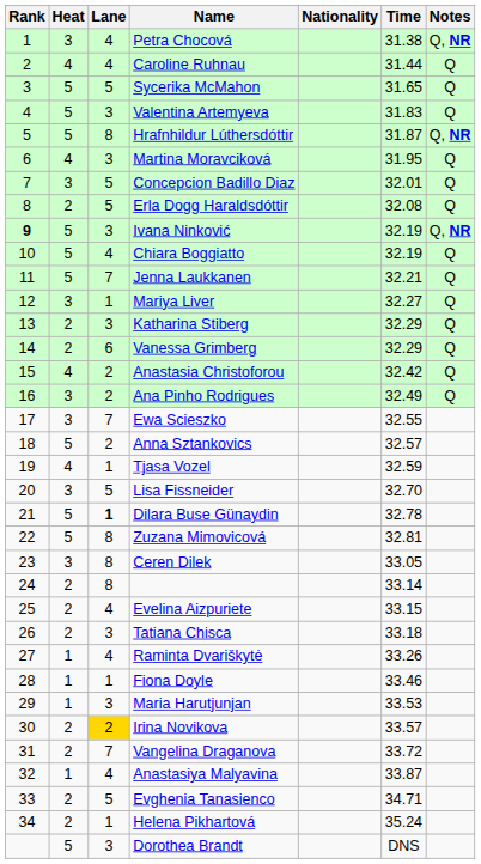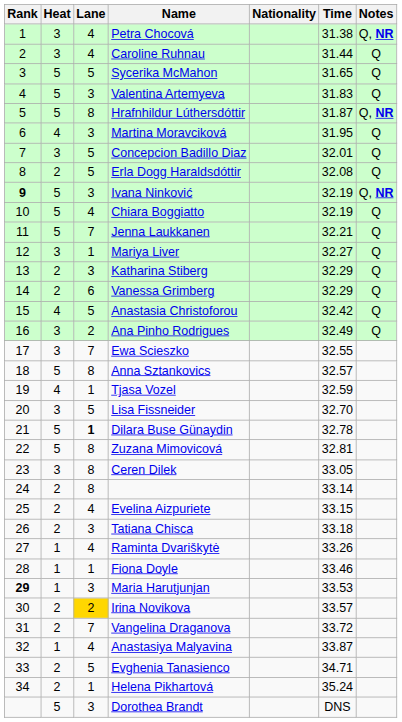 <table class="wikitable sortable" style="text-align:center">
 <tr>
 <th>Rank</th>
 <th>Heat</th>
 <th>Lane</th>
 <th>Name</th>
 <th>Nationality</th>
 <th>Time</th>
 <th>Notes</th>
 </tr>
 <tr bgcolor=ccffcc>
 <td>1</td>
 <td>3</td>
 <td>4</td>
 <td align=left><a href='#'>Petra Chocová</a></td>
 <td align=left></td>
 <td>31.38</td>
 <td>Q, <strong><a href='#'>NR</a></strong></td>
 </tr>
 <tr bgcolor=ccffcc>
 <td>2</td>
-<td>4</td>
+<td>3</td>
 <td>4</td>
 <td align=left><a href='#'>Caroline Ruhnau</a></td>
 <td align=left></td>
 <td>31.44</td>
 <td>Q</td>
 </tr>
 <tr bgcolor=ccffcc>
 <td>3</td>
 <td>5</td>
 <td>5</td>
 <td align=left><a href='#'>Sycerika McMahon</a></td>
 <td align=left></td>
 <td>31.65</td>
 <td>Q</td>
 </tr>
 <tr bgcolor=ccffcc>
 <td>4</td>
 <td>5</td>
 <td>3</td>
 <td align=left><a href='#'>Valentina Artemyeva</a></td>
 <td align=left></td>
 <td>31.83</td>
 <td>Q</td>
 </tr>
 <tr bgcolor=ccffcc>
 <td>5</td>
 <td>5</td>
 <td>8</td>
 <td align=left><a href='#'>Hrafnhildur Lúthersdóttir</a></td>
 <td align=left></td>
 <td>31.87</td>
 <td>Q, <strong><a href='#'>NR</a></strong></td>
 </tr>
 <tr bgcolor=ccffcc>
 <td>6</td>
 <td>4</td>
 <td>3</td>
 <td align=left><a href='#'>Martina Moravciková</a></td>
 <td align=left></td>
 <td>31.95</td>
 <td>Q</td>
 </tr>
 <tr bgcolor=ccffcc>
 <td>7</td>
 <td>3</td>
 <td>5</td>
 <td align=left><a href='#'>Concepcion Badillo Diaz</a></td>
 <td align=left></td>
 <td>32.01</td>
 <td>Q</td>
 </tr>
 <tr bgcolor=ccffcc>
 <td>8</td>
 <td>2</td>
 <td>5</td>
 <td align=left><a href='#'>Erla Dogg Haraldsdóttir</a></td>
 <td align=left></td>
 <td>32.08</td>
 <td>Q</td>
 </tr>
 <tr bgcolor=ccffcc>
 <td><strong>9</strong></td>
 <td>5</td>
 <td>3</td>
 <td align=left><a href='#'>Ivana Ninković</a></td>
 <td align=left></td>
 <td>32.19</td>
 <td>Q, <strong><a href='#'>NR</a></strong></td>
 </tr>
 <tr bgcolor=ccffcc>
 <td>10</td>
 <td>5</td>
 <td>4</td>
 <td align=left><a href='#'>Chiara Boggiatto</a></td>
 <td align=left></td>
 <td>32.19</td>
 <td>Q</td>
 </tr>
 <tr bgcolor=ccffcc>
 <td>11</td>
 <td>5</td>
 <td>7</td>
 <td align=left><a href='#'>Jenna Laukkanen</a></td>
 <td align=left></td>
 <td>32.21</td>
 <td>Q</td>
 </tr>
 <tr bgcolor=ccffcc>
 <td>12</td>
 <td>3</td>
 <td>1</td>
 <td align=left><a href='#'>Mariya Liver</a></td>
 <td align=left></td>
 <td>32.27</td>
 <td>Q</td>
 </tr>
 <tr bgcolor=ccffcc>
 <td>13</td>
 <td>2</td>
 <td>3</td>
 <td align=left><a href='#'>Katharina Stiberg</a></td>
 <td align=left></td>
 <td>32.29</td>
 <td>Q</td>
 </tr>
 <tr bgcolor=ccffcc>
 <td>14</td>
 <td>2</td>
 <td>6</td>
 <td align=left><a href='#'>Vanessa Grimberg</a></td>
 <td align=left></td>
 <td>32.29</td>
 <td>Q</td>
 </tr>
 <tr bgcolor=ccffcc>
 <td>15</td>
 <td>4</td>
-<td>2</td>
+<td>5</td>
 <td align=left><a href='#'>Anastasia Christoforou</a></td>
 <td align=left></td>
 <td>32.42</td>
 <td>Q</td>
 </tr>
 <tr bgcolor=ccffcc>
 <td>16</td>
 <td>3</td>
 <td>2</td>
 <td align=left><a href='#'>Ana Pinho Rodrigues</a></td>
 <td align=left></td>
 <td>32.49</td>
 <td>Q</td>
 </tr>
 <tr>
 <td>17</td>
 <td>3</td>
 <td>7</td>
 <td align=left><a href='#'>Ewa Scieszko</a></td>
 <td align=left></td>
 <td>32.55</td>
 <td></td>
 </tr>
 <tr>
 <td>18</td>
 <td>5</td>
-<td>2</td>
+<td>8</td>
 <td align=left><a href='#'>Anna Sztankovics</a></td>
 <td align=left></td>
 <td>32.57</td>
 <td></td>
 </tr>
 <tr>
 <td>19</td>
 <td>4</td>
 <td>1</td>
 <td align=left><a href='#'>Tjasa Vozel</a></td>
 <td align=left></td>
 <td>32.59</td>
 <td></td>
 </tr>
 <tr>
 <td>20</td>
 <td>3</td>
 <td>5</td>
 <td align=left><a href='#'>Lisa Fissneider</a></td>
 <td align=left></td>
 <td>32.70</td>
 <td></td>
 </tr>
 <tr>
 <td>21</td>
 <td>5</td>
 <td><strong>1</strong></td>
 <td align=left><a href='#'>Dilara Buse Günaydin</a></td>
 <td align=left></td>
 <td>32.78</td>
 <td></td>
 </tr>
 <tr>
 <td>22</td>
 <td>5</td>
 <td>8</td>
 <td align=left><a href='#'>Zuzana Mimovicová</a></td>
 <td align=left></td>
 <td>32.81</td>
 <td></td>
 </tr>
 <tr>
 <td>23</td>
 <td>3</td>
 <td>8</td>
 <td align=left><a href='#'>Ceren Dilek</a></td>
 <td align=left></td>
 <td>33.05</td>
 <td></td>
 </tr>
 <tr>
 <td>24</td>
 <td>2</td>
 <td>8</td>
 <td align=left></td>
 <td align=left></td>
 <td>33.14</td>
 <td></td>
 </tr>
 <tr>
 <td>25</td>
 <td>2</td>
 <td>4</td>
 <td align=left><a href='#'>Evelina Aizpuriete</a></td>
 <td align=left></td>
 <td>33.15</td>
 <td></td>
 </tr>
 <tr>
 <td>26</td>
 <td>2</td>
 <td>3</td>
 <td align=left><a href='#'>Tatiana Chisca</a></td>
 <td align=left></td>
 <td>33.18</td>
 <td></td>
 </tr>
 <tr>
 <td>27</td>
 <td>1</td>
 <td>4</td>
 <td align=left><a href='#'>Raminta Dvariškytė</a></td>
 <td align=left></td>
 <td>33.26</td>
 <td></td>
 </tr>
 <tr>
 <td>28</td>
 <td>1</td>
 <td>1</td>
 <td align=left><a href='#'>Fiona Doyle</a></td>
 <td align=left></td>
 <td>33.46</td>
 <td></td>
 </tr>
 <tr>
-<td>29</td>
+<td><strong>29</strong></td>
 <td>1</td>
 <td>3</td>
 <td align=left><a href='#'>Maria Harutjunjan</a></td>
 <td align=left></td>
 <td>33.53</td>
 <td></td>
 </tr>
 <tr>
 <td>30</td>
 <td>2</td>
 <td style="background: gold;">2</td>
 <td align=left><a href='#'>Irina Novikova</a></td>
 <td align=left></td>
 <td>33.57</td>
 <td></td>
 </tr>
 <tr>
 <td>31</td>
 <td>2</td>
 <td>7</td>
 <td align=left><a href='#'>Vangelina Draganova</a></td>
 <td align=left></td>
 <td>33.72</td>
 <td></td>
 </tr>
 <tr>
 <td>32</td>
 <td>1</td>
 <td>4</td>
 <td align=left><a href='#'>Anastasiya Malyavina</a></td>
 <td align=left></td>
 <td>33.87</td>
 <td></td>
 </tr>
 <tr>
 <td>33</td>
 <td>2</td>
 <td>5</td>
 <td align=left><a href='#'>Evghenia Tanasienco</a></td>
 <td align=left></td>
 <td>34.71</td>
 <td></td>
 </tr>
 <tr>
 <td>34</td>
 <td>2</td>
 <td>1</td>
 <td align=left><a href='#'>Helena Pikhartová</a></td>
 <td align=left></td>
 <td>35.24</td>
 <td></td>
 </tr>
 <tr>
 <td></td>
 <td>5</td>
 <td>3</td>
 <td align=left><a href='#'>Dorothea Brandt</a></td>
 <td align=left></td>
 <td>DNS</td>
 <td></td>
 </tr>
 </table>
